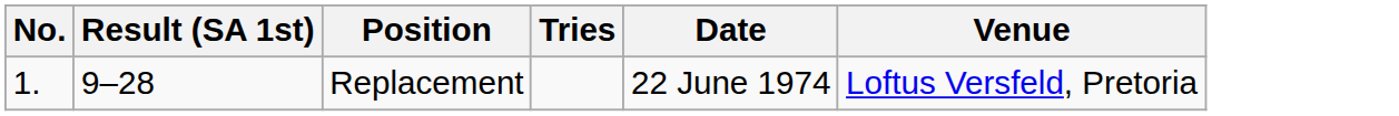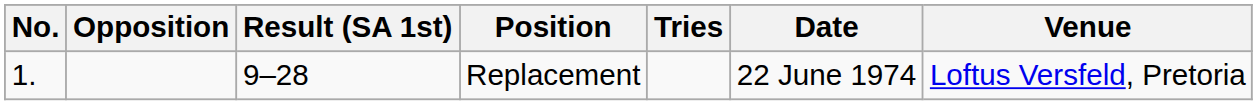 <table class="wikitable sortable">
 <tr>
 <th>No.</th>
+<th>Opposition</th>
 <th>Result (SA 1st)</th>
 <th>Position</th>
 <th>Tries</th>
 <th>Date</th>
 <th>Venue</th>
 </tr>
 <tr>
 <td>1.</td>
+<td></td>
 <td>9–28</td>
 <td>Replacement</td>
 <td></td>
 <td>22 June 1974</td>
 <td><a href='#'>Loftus Versfeld</a>, Pretoria</td>
 </tr>
 </table>
